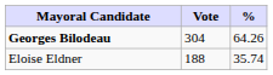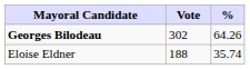 <table class="wikitable">
 <tr>
 <th style="background:#ddf; width:200px;">Mayoral Candidate</th>
 <th style="background:#ddf; width:50px;">Vote</th>
 <th style="background:#ddf; width:30px;">%</th>
 </tr>
 <tr>
 <td><strong>Georges Bilodeau</strong></td>
-<td>304</td>
+<td>302</td>
 <td>64.26</td>
 </tr>
 <tr>
 <td>Eloise Eldner</td>
 <td>188</td>
 <td>35.74</td>
 </tr>
 </table>
